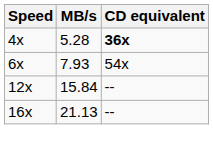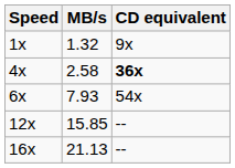 <table class="wikitable">
 <tr>
 <th>Speed</th>
 <th>MB/s</th>
 <th>CD equivalent</th>
 </tr>
 <tr>
+<td>1x</td>
+<td>1.32</td>
+<td>9x</td>
+</tr>
+<tr>
 <td>4x</td>
-<td>5.28</td>
+<td>2.58</td>
 <td><strong>36x</strong></td>
 </tr>
 <tr>
 <td>6x</td>
 <td>7.93</td>
 <td>54x</td>
 </tr>
 <tr>
 <td>12x</td>
-<td>15.84</td>
+<td>15.85</td>
 <td>--</td>
 </tr>
 <tr>
 <td>16x</td>
 <td>21.13</td>
 <td>--</td>
 </tr>
 </table>
